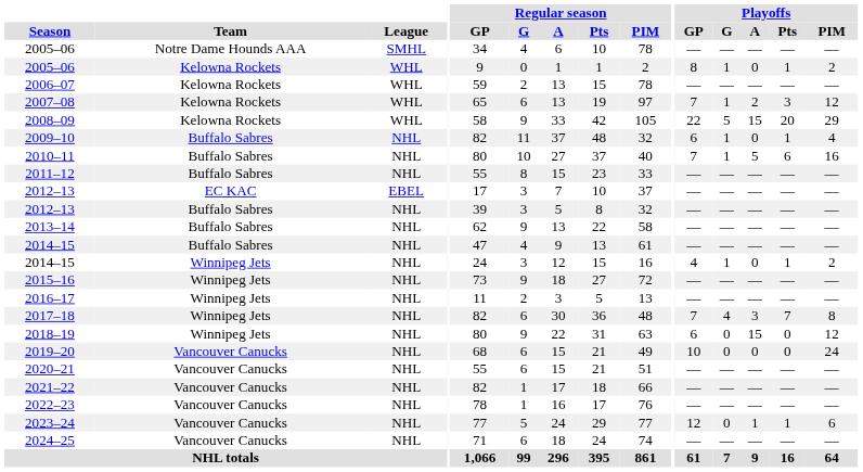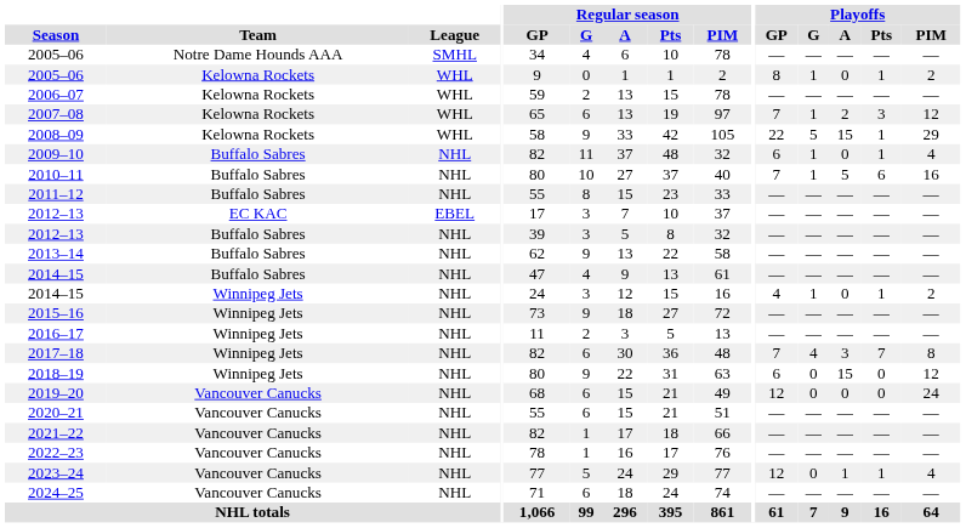 <table border="0" cellpadding="1" cellspacing="0" style="text-align:center; width:60em;">
 <tr bgcolor="#e0e0e0">
 <th colspan="3" bgcolor="#ffffff"></th>
 <th rowspan="100" bgcolor="#ffffff"></th>
 <th colspan="5"><a href='#'>Regular season</a></th>
 <th rowspan="100" bgcolor="#ffffff"></th>
 <th colspan="5"><a href='#'>Playoffs</a></th>
 </tr>
 <tr bgcolor="#e0e0e0">
 <th><a href='#'>Season</a></th>
 <th>Team</th>
 <th>League</th>
 <th>GP</th>
 <th><a href='#'>G</a></th>
 <th><a href='#'>A</a></th>
 <th><a href='#'>Pts</a></th>
 <th><a href='#'>PIM</a></th>
 <th>GP</th>
 <th>G</th>
 <th>A</th>
 <th>Pts</th>
 <th>PIM</th>
 </tr>
 <tr>
 <td>2005–06</td>
 <td>Notre Dame Hounds AAA</td>
 <td><a href='#'>SMHL</a></td>
 <td>34</td>
 <td>4</td>
 <td>6</td>
 <td>10</td>
 <td>78</td>
 <td>—</td>
 <td>—</td>
 <td>—</td>
 <td>—</td>
 <td>—</td>
 </tr>
 <tr bgcolor="#f0f0f0">
 <td><a href='#'>2005–06</a></td>
 <td><a href='#'>Kelowna Rockets</a></td>
 <td><a href='#'>WHL</a></td>
 <td>9</td>
 <td>0</td>
 <td>1</td>
 <td>1</td>
 <td>2</td>
 <td>8</td>
 <td>1</td>
 <td>0</td>
 <td>1</td>
 <td>2</td>
 </tr>
 <tr>
 <td><a href='#'>2006–07</a></td>
 <td>Kelowna Rockets</td>
 <td>WHL</td>
 <td>59</td>
 <td>2</td>
 <td>13</td>
 <td>15</td>
 <td>78</td>
 <td>—</td>
 <td>—</td>
 <td>—</td>
 <td>—</td>
 <td>—</td>
 </tr>
 <tr bgcolor="#f0f0f0">
 <td><a href='#'>2007–08</a></td>
 <td>Kelowna Rockets</td>
 <td>WHL</td>
 <td>65</td>
 <td>6</td>
 <td>13</td>
 <td>19</td>
 <td>97</td>
 <td>7</td>
 <td>1</td>
 <td>2</td>
 <td>3</td>
 <td>12</td>
 </tr>
 <tr>
 <td><a href='#'>2008–09</a></td>
 <td>Kelowna Rockets</td>
 <td>WHL</td>
 <td>58</td>
 <td>9</td>
 <td>33</td>
 <td>42</td>
 <td>105</td>
 <td>22</td>
 <td>5</td>
 <td>15</td>
-<td>20</td>
+<td>1</td>
 <td>29</td>
 </tr>
 <tr bgcolor="#f0f0f0">
 <td><a href='#'>2009–10</a></td>
 <td><a href='#'>Buffalo Sabres</a></td>
 <td><a href='#'>NHL</a></td>
 <td>82</td>
 <td>11</td>
 <td>37</td>
 <td>48</td>
 <td>32</td>
 <td>6</td>
 <td>1</td>
 <td>0</td>
 <td>1</td>
 <td>4</td>
 </tr>
 <tr>
 <td><a href='#'>2010–11</a></td>
 <td>Buffalo Sabres</td>
 <td>NHL</td>
 <td>80</td>
 <td>10</td>
 <td>27</td>
 <td>37</td>
 <td>40</td>
 <td>7</td>
 <td>1</td>
 <td>5</td>
 <td>6</td>
 <td>16</td>
 </tr>
 <tr bgcolor="#f0f0f0">
 <td><a href='#'>2011–12</a></td>
 <td>Buffalo Sabres</td>
 <td>NHL</td>
 <td>55</td>
 <td>8</td>
 <td>15</td>
 <td>23</td>
 <td>33</td>
 <td>—</td>
 <td>—</td>
 <td>—</td>
 <td>—</td>
 <td>—</td>
 </tr>
 <tr>
 <td><a href='#'>2012–13</a></td>
 <td><a href='#'>EC KAC</a></td>
 <td><a href='#'>EBEL</a></td>
 <td>17</td>
 <td>3</td>
 <td>7</td>
 <td>10</td>
 <td>37</td>
 <td>—</td>
 <td>—</td>
 <td>—</td>
 <td>—</td>
 <td>—</td>
 </tr>
 <tr bgcolor="#f0f0f0">
 <td><a href='#'>2012–13</a></td>
 <td>Buffalo Sabres</td>
 <td>NHL</td>
 <td>39</td>
 <td>3</td>
 <td>5</td>
 <td>8</td>
 <td>32</td>
 <td>—</td>
 <td>—</td>
 <td>—</td>
 <td>—</td>
 <td>—</td>
 </tr>
 <tr>
 <td><a href='#'>2013–14</a></td>
 <td>Buffalo Sabres</td>
 <td>NHL</td>
 <td>62</td>
 <td>9</td>
 <td>13</td>
 <td>22</td>
 <td>58</td>
 <td>—</td>
 <td>—</td>
 <td>—</td>
 <td>—</td>
 <td>—</td>
 </tr>
 <tr bgcolor="#f0f0f0">
 <td><a href='#'>2014–15</a></td>
 <td>Buffalo Sabres</td>
 <td>NHL</td>
 <td>47</td>
 <td>4</td>
 <td>9</td>
 <td>13</td>
 <td>61</td>
 <td>—</td>
 <td>—</td>
 <td>—</td>
 <td>—</td>
 <td>—</td>
 </tr>
 <tr>
 <td>2014–15</td>
 <td><a href='#'>Winnipeg Jets</a></td>
 <td>NHL</td>
 <td>24</td>
 <td>3</td>
 <td>12</td>
 <td>15</td>
 <td>16</td>
 <td>4</td>
 <td>1</td>
 <td>0</td>
 <td>1</td>
 <td>2</td>
 </tr>
 <tr bgcolor="#f0f0f0">
 <td><a href='#'>2015–16</a></td>
 <td>Winnipeg Jets</td>
 <td>NHL</td>
 <td>73</td>
 <td>9</td>
 <td>18</td>
 <td>27</td>
 <td>72</td>
 <td>—</td>
 <td>—</td>
 <td>—</td>
 <td>—</td>
 <td>—</td>
 </tr>
 <tr>
 <td><a href='#'>2016–17</a></td>
 <td>Winnipeg Jets</td>
 <td>NHL</td>
 <td>11</td>
 <td>2</td>
 <td>3</td>
 <td>5</td>
 <td>13</td>
 <td>—</td>
 <td>—</td>
 <td>—</td>
 <td>—</td>
 <td>—</td>
 </tr>
 <tr bgcolor="#f0f0f0">
 <td><a href='#'>2017–18</a></td>
 <td>Winnipeg Jets</td>
 <td>NHL</td>
 <td>82</td>
 <td>6</td>
 <td>30</td>
 <td>36</td>
 <td>48</td>
 <td>7</td>
 <td>4</td>
 <td>3</td>
 <td>7</td>
 <td>8</td>
 </tr>
 <tr>
 <td><a href='#'>2018–19</a></td>
 <td>Winnipeg Jets</td>
 <td>NHL</td>
 <td>80</td>
 <td>9</td>
 <td>22</td>
 <td>31</td>
 <td>63</td>
 <td>6</td>
 <td>0</td>
 <td>15</td>
 <td>0</td>
 <td>12</td>
 </tr>
 <tr bgcolor="#f0f0f0">
 <td><a href='#'>2019–20</a></td>
 <td><a href='#'>Vancouver Canucks</a></td>
 <td>NHL</td>
 <td>68</td>
 <td>6</td>
 <td>15</td>
 <td>21</td>
 <td>49</td>
-<td>10</td>
+<td>12</td>
 <td>0</td>
 <td>0</td>
 <td>0</td>
 <td>24</td>
 </tr>
 <tr>
 <td><a href='#'>2020–21</a></td>
 <td>Vancouver Canucks</td>
 <td>NHL</td>
 <td>55</td>
 <td>6</td>
 <td>15</td>
 <td>21</td>
 <td>51</td>
 <td>—</td>
 <td>—</td>
 <td>—</td>
 <td>—</td>
 <td>—</td>
 </tr>
 <tr bgcolor="#f0f0f0">
 <td><a href='#'>2021–22</a></td>
 <td>Vancouver Canucks</td>
 <td>NHL</td>
 <td>82</td>
 <td>1</td>
 <td>17</td>
 <td>18</td>
 <td>66</td>
 <td>—</td>
 <td>—</td>
 <td>—</td>
 <td>—</td>
 <td>—</td>
 </tr>
 <tr>
 <td><a href='#'>2022–23</a></td>
 <td>Vancouver Canucks</td>
 <td>NHL</td>
 <td>78</td>
 <td>1</td>
 <td>16</td>
 <td>17</td>
 <td>76</td>
 <td>—</td>
 <td>—</td>
 <td>—</td>
 <td>—</td>
 <td>—</td>
 </tr>
 <tr bgcolor="#f0f0f0">
 <td><a href='#'>2023–24</a></td>
 <td>Vancouver Canucks</td>
 <td>NHL</td>
 <td>77</td>
 <td>5</td>
 <td>24</td>
 <td>29</td>
 <td>77</td>
 <td>12</td>
 <td>0</td>
 <td>1</td>
 <td>1</td>
-<td>6</td>
+<td>4</td>
 </tr>
 <tr>
 <td><a href='#'>2024–25</a></td>
 <td>Vancouver Canucks</td>
 <td>NHL</td>
 <td>71</td>
 <td>6</td>
 <td>18</td>
 <td>24</td>
 <td>74</td>
 <td>—</td>
 <td>—</td>
 <td>—</td>
 <td>—</td>
 <td>—</td>
 </tr>
 <tr bgcolor="#e0e0e0">
 <th colspan="3">NHL totals</th>
 <th>1,066</th>
 <th>99</th>
 <th>296</th>
 <th>395</th>
 <th>861</th>
 <th>61</th>
 <th>7</th>
 <th>9</th>
 <th>16</th>
 <th>64</th>
 </tr>
 </table>
